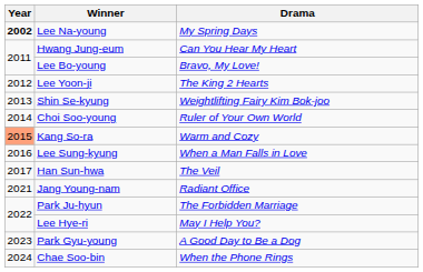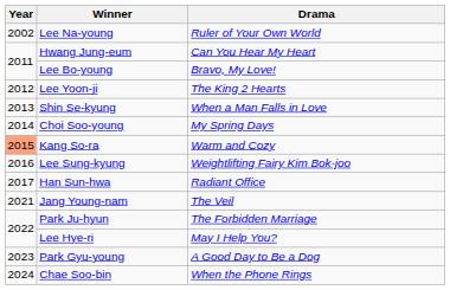 <table class="wikitable" style="width:600px">
 <tr>
 <th width=10>Year</th>
 <th>Winner</th>
 <th>Drama</th>
 </tr>
 <tr>
-<td><strong>2002</strong></td>
+<td>2002</td>
 <td><a href='#'>Lee Na-young</a></td>
-<td><em><a href='#'>My Spring Days</a></em></td>
+<td><em><a href='#'>Ruler of Your Own World</a></em></td>
 </tr>
 <tr>
 <td rowspan=2>2011</td>
 <td><a href='#'>Hwang Jung-eum</a></td>
 <td><em><a href='#'>Can You Hear My Heart</a></em></td>
 </tr>
 <tr>
 <td><a href='#'>Lee Bo-young</a></td>
 <td><em><a href='#'>Bravo, My Love!</a></em></td>
 </tr>
 <tr>
 <td>2012</td>
 <td><a href='#'>Lee Yoon-ji</a></td>
 <td><em><a href='#'>The King 2 Hearts</a></em></td>
 </tr>
 <tr>
 <td>2013</td>
 <td><a href='#'>Shin Se-kyung</a></td>
-<td><em><a href='#'>Weightlifting Fairy Kim Bok-joo</a></em></td>
+<td><em><a href='#'>When a Man Falls in Love</a></em></td>
 </tr>
 <tr>
 <td>2014</td>
 <td><a href='#'>Choi Soo-young</a></td>
-<td><em><a href='#'>Ruler of Your Own World</a></em></td>
+<td><em><a href='#'>My Spring Days</a></em></td>
 </tr>
 <tr>
 <td style="background: lightsalmon;">2015</td>
 <td><a href='#'>Kang So-ra</a></td>
 <td><em><a href='#'>Warm and Cozy</a></em></td>
 </tr>
 <tr>
 <td>2016</td>
 <td><a href='#'>Lee Sung-kyung</a></td>
-<td><em><a href='#'>When a Man Falls in Love</a></em></td>
+<td><em><a href='#'>Weightlifting Fairy Kim Bok-joo</a></em></td>
 </tr>
 <tr>
 <td>2017</td>
 <td><a href='#'>Han Sun-hwa</a></td>
-<td><em><a href='#'>The Veil</a></em></td>
+<td><em><a href='#'>Radiant Office</a></em></td>
 </tr>
 <tr>
 <td>2021</td>
 <td><a href='#'>Jang Young-nam</a></td>
-<td><em><a href='#'>Radiant Office</a></em></td>
+<td><em><a href='#'>The Veil</a></em></td>
 </tr>
 <tr>
 <td rowspan=2>2022</td>
 <td><a href='#'>Park Ju-hyun</a></td>
 <td><em><a href='#'>The Forbidden Marriage</a></em></td>
 </tr>
 <tr>
 <td><a href='#'>Lee Hye-ri</a></td>
 <td><em><a href='#'>May I Help You?</a></em></td>
 </tr>
 <tr>
 <td>2023</td>
 <td><a href='#'>Park Gyu-young</a></td>
 <td><em><a href='#'>A Good Day to Be a Dog</a></em></td>
 </tr>
 <tr>
 <td>2024</td>
 <td><a href='#'>Chae Soo-bin</a></td>
 <td><em><a href='#'>When the Phone Rings</a></em></td>
 </tr>
 </table>
